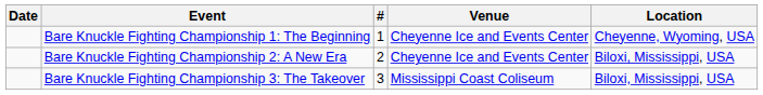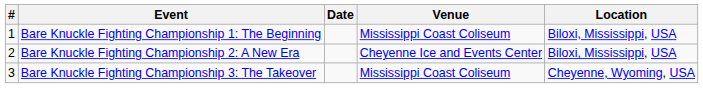 <table class="sortable wikitable succession-box" style="margin:1.0em auto; font-size:90%;">
 <tr>
+<th scope="col">#</th>
+<th scope="col">Event</th>
 <th scope="col">Date</th>
-<th scope="col">Event</th>
-<th scope="col">#</th>
 <th scope="col">Venue</th>
 <th scope="col">Location</th>
 </tr>
 <tr>
+<td align=center>1</td>
+<td><a href='#'>Bare Knuckle Fighting Championship 1: The Beginning</a></td>
 <td></td>
-<td><a href='#'>Bare Knuckle Fighting Championship 1: The Beginning</a></td>
-<td align=center>1</td>
-<td><a href='#'>Cheyenne Ice and Events Center</a></td>
-<td> <a href='#'>Cheyenne, Wyoming</a>, <a href='#'>USA</a></td>
+<td><a href='#'>Mississippi Coast Coliseum</a></td>
+<td> <a href='#'>Biloxi, Mississippi</a>, <a href='#'>USA</a></td>
 </tr>
 <tr>
+<td align=center>2</td>
+<td><a href='#'>Bare Knuckle Fighting Championship 2: A New Era</a></td>
 <td></td>
-<td><a href='#'>Bare Knuckle Fighting Championship 2: A New Era</a></td>
-<td align=center>2</td>
 <td><a href='#'>Cheyenne Ice and Events Center</a></td>
 <td> <a href='#'>Biloxi, Mississippi</a>, <a href='#'>USA</a></td>
 </tr>
 <tr>
+<td align=center>3</td>
+<td><a href='#'>Bare Knuckle Fighting Championship 3: The Takeover</a></td>
 <td></td>
-<td><a href='#'>Bare Knuckle Fighting Championship 3: The Takeover</a></td>
-<td align=center>3</td>
 <td><a href='#'>Mississippi Coast Coliseum</a></td>
-<td> <a href='#'>Biloxi, Mississippi</a>, <a href='#'>USA</a></td>
+<td> <a href='#'>Cheyenne, Wyoming</a>, <a href='#'>USA</a></td>
 </tr>
 </table>
